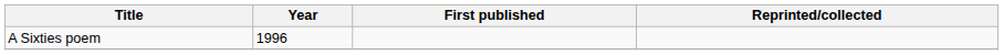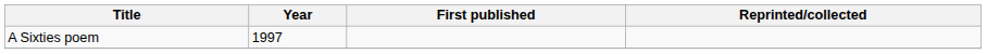 <table class='wikitable sortable' width='90%'>
 <tr>
 <th width=25%>Title</th>
 <th>Year</th>
 <th>First published</th>
 <th>Reprinted/collected</th>
 </tr>
 <tr>
 <td>A Sixties poem</td>
-<td>1996</td>
+<td>1997</td>
 <td></td>
 <td></td>
 </tr>
 <tr>
 </tr>
 </table>
